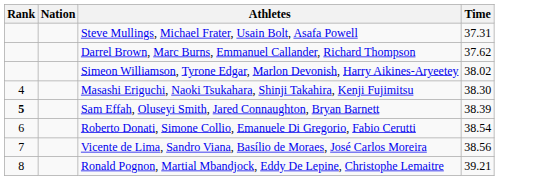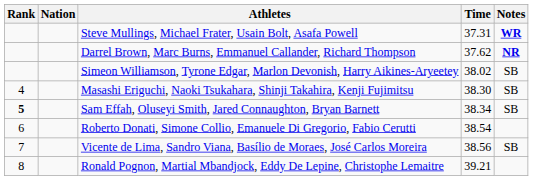 <table class="wikitable sortable" style="text-align:center">
 <tr>
 <th>Rank</th>
 <th>Nation</th>
 <th>Athletes</th>
 <th>Time</th>
+<th>Notes</th>
 </tr>
 <tr>
 <td></td>
 <td align=left></td>
 <td align=left><a href='#'>Steve Mullings</a>, <a href='#'>Michael Frater</a>, <a href='#'>Usain Bolt</a>, <a href='#'>Asafa Powell</a></td>
 <td>37.31</td>
+<td><strong><a href='#'>WR</a></strong></td>
 </tr>
 <tr>
 <td></td>
 <td align=left></td>
 <td align=left><a href='#'>Darrel Brown</a>, <a href='#'>Marc Burns</a>, <a href='#'>Emmanuel Callander</a>, <a href='#'>Richard Thompson</a></td>
 <td>37.62</td>
+<td><strong><a href='#'>NR</a></strong></td>
 </tr>
 <tr>
 <td></td>
 <td align=left></td>
 <td align=left><a href='#'>Simeon Williamson</a>, <a href='#'>Tyrone Edgar</a>, <a href='#'>Marlon Devonish</a>, <a href='#'>Harry Aikines-Aryeetey</a></td>
 <td>38.02</td>
+<td>SB</td>
 </tr>
 <tr>
 <td>4</td>
 <td align=left></td>
 <td align=left><a href='#'>Masashi Eriguchi</a>, <a href='#'>Naoki Tsukahara</a>, <a href='#'>Shinji Takahira</a>, <a href='#'>Kenji Fujimitsu</a></td>
 <td>38.30</td>
+<td>SB</td>
 </tr>
 <tr>
 <td><strong>5</strong></td>
 <td align=left></td>
 <td align=left><a href='#'>Sam Effah</a>, <a href='#'>Oluseyi Smith</a>, <a href='#'>Jared Connaughton</a>, <a href='#'>Bryan Barnett</a></td>
-<td>38.39</td>
+<td>38.34</td>
+<td>SB</td>
 </tr>
 <tr>
 <td>6</td>
 <td align=left></td>
 <td align=left><a href='#'>Roberto Donati</a>, <a href='#'>Simone Collio</a>, <a href='#'>Emanuele Di Gregorio</a>, <a href='#'>Fabio Cerutti</a></td>
 <td>38.54</td>
+<td></td>
 </tr>
 <tr>
 <td>7</td>
 <td align=left></td>
 <td align=left><a href='#'>Vicente de Lima</a>, <a href='#'>Sandro Viana</a>, <a href='#'>Basílio de Moraes</a>, <a href='#'>José Carlos Moreira</a></td>
 <td>38.56</td>
+<td>SB</td>
 </tr>
 <tr>
 <td>8</td>
 <td align=left></td>
 <td align=left><a href='#'>Ronald Pognon</a>, <a href='#'>Martial Mbandjock</a>, <a href='#'>Eddy De Lepine</a>, <a href='#'>Christophe Lemaitre</a></td>
 <td>39.21</td>
+<td></td>
 </tr>
 </table>
